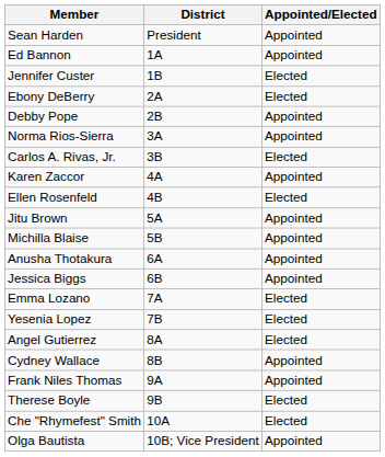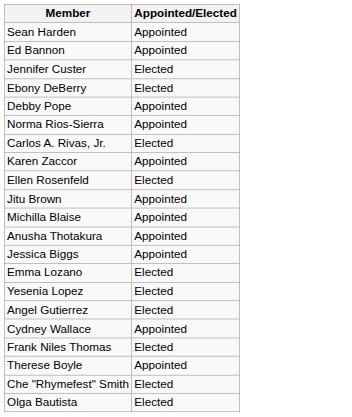 <table class="wikitable">
 <tr>
 <th>Member</th>
-<th>District</th>
 <th>Appointed/Elected</th>
 </tr>
 <tr>
 <td>Sean Harden</td>
-<td>President</td>
 <td>Appointed</td>
 </tr>
 <tr>
 <td>Ed Bannon</td>
-<td>1A</td>
 <td>Appointed</td>
 </tr>
 <tr>
 <td>Jennifer Custer</td>
-<td>1B</td>
 <td>Elected</td>
 </tr>
 <tr>
 <td>Ebony DeBerry</td>
-<td>2A</td>
 <td>Elected</td>
 </tr>
 <tr>
 <td>Debby Pope</td>
-<td>2B</td>
 <td>Appointed</td>
 </tr>
 <tr>
 <td>Norma Rios-Sierra</td>
-<td>3A</td>
 <td>Appointed</td>
 </tr>
 <tr>
 <td>Carlos A. Rivas, Jr.</td>
-<td>3B</td>
 <td>Elected</td>
 </tr>
 <tr>
 <td>Karen Zaccor</td>
-<td>4A</td>
 <td>Appointed</td>
 </tr>
 <tr>
 <td>Ellen Rosenfeld</td>
-<td>4B</td>
 <td>Elected</td>
 </tr>
 <tr>
 <td>Jitu Brown</td>
-<td>5A</td>
 <td>Appointed</td>
 </tr>
 <tr>
 <td>Michilla Blaise</td>
-<td>5B</td>
 <td>Appointed</td>
 </tr>
 <tr>
 <td>Anusha Thotakura</td>
-<td>6A</td>
 <td>Appointed</td>
 </tr>
 <tr>
 <td>Jessica Biggs</td>
-<td>6B</td>
 <td>Appointed</td>
 </tr>
 <tr>
 <td>Emma Lozano</td>
-<td>7A</td>
 <td>Elected</td>
 </tr>
 <tr>
 <td>Yesenia Lopez</td>
-<td>7B</td>
 <td>Elected</td>
 </tr>
 <tr>
 <td>Angel Gutierrez</td>
-<td>8A</td>
 <td>Elected</td>
 </tr>
 <tr>
 <td>Cydney Wallace</td>
-<td>8B</td>
 <td>Appointed</td>
 </tr>
 <tr>
 <td>Frank Niles Thomas</td>
-<td>9A</td>
+<td>Elected</td>
+</tr>
+<tr>
+<td>Therese Boyle</td>
 <td>Appointed</td>
 </tr>
 <tr>
-<td>Therese Boyle</td>
-<td>9B</td>
-<td>Elected</td>
-</tr>
-<tr>
 <td>Che "Rhymefest" Smith</td>
-<td>10A</td>
 <td>Elected</td>
 </tr>
 <tr>
 <td>Olga Bautista</td>
-<td>10B; Vice President</td>
-<td>Appointed</td>
+<td>Elected</td>
 </tr>
 </table>
